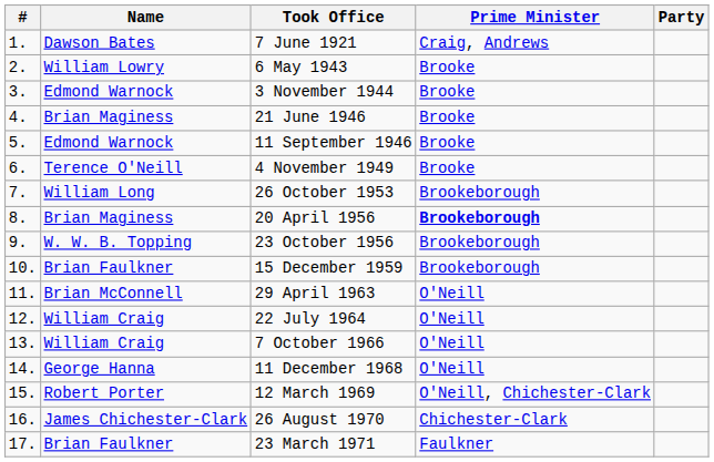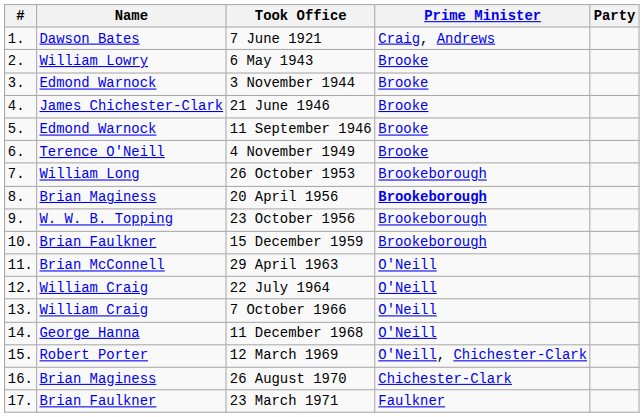 <table class="wikitable">
 <tr>
 <th>#</th>
 <th>Name</th>
 <th>Took Office</th>
 <th><a href='#'>Prime Minister</a></th>
 <th colspan=2>Party</th>
 </tr>
 <tr>
 <td>1.</td>
 <td><a href='#'>Dawson Bates</a></td>
 <td>7 June 1921</td>
 <td><a href='#'>Craig</a>, <a href='#'>Andrews</a></td>
 <td></td>
 </tr>
 <tr>
 <td>2.</td>
 <td><a href='#'>William Lowry</a></td>
 <td>6 May 1943</td>
 <td><a href='#'>Brooke</a></td>
 <td></td>
 </tr>
 <tr>
 <td>3.</td>
 <td><a href='#'>Edmond Warnock</a></td>
 <td>3 November 1944</td>
 <td><a href='#'>Brooke</a></td>
 <td></td>
 </tr>
 <tr>
 <td>4.</td>
-<td><a href='#'>Brian Maginess</a></td>
+<td><a href='#'>James Chichester-Clark</a></td>
 <td>21 June 1946</td>
 <td><a href='#'>Brooke</a></td>
 <td></td>
 </tr>
 <tr>
 <td>5.</td>
 <td><a href='#'>Edmond Warnock</a></td>
 <td>11 September 1946</td>
 <td><a href='#'>Brooke</a></td>
 <td></td>
 </tr>
 <tr>
 <td>6.</td>
 <td><a href='#'>Terence O'Neill</a></td>
 <td>4 November 1949</td>
 <td><a href='#'>Brooke</a></td>
 <td></td>
 </tr>
 <tr>
 <td>7.</td>
 <td><a href='#'>William Long</a></td>
 <td>26 October 1953</td>
 <td><a href='#'>Brookeborough</a></td>
 <td></td>
 </tr>
 <tr>
 <td>8.</td>
 <td><a href='#'>Brian Maginess</a></td>
 <td>20 April 1956</td>
 <td><strong><a href='#'>Brookeborough</a></strong></td>
 <td></td>
 </tr>
 <tr>
 <td>9.</td>
 <td><a href='#'>W. W. B. Topping</a></td>
 <td>23 October 1956</td>
 <td><a href='#'>Brookeborough</a></td>
 <td></td>
 </tr>
 <tr>
 <td>10.</td>
 <td><a href='#'>Brian Faulkner</a></td>
 <td>15 December 1959</td>
 <td><a href='#'>Brookeborough</a></td>
 <td></td>
 </tr>
 <tr>
 <td>11.</td>
 <td><a href='#'>Brian McConnell</a></td>
 <td>29 April 1963</td>
 <td><a href='#'>O'Neill</a></td>
 <td></td>
 </tr>
 <tr>
 <td>12.</td>
 <td><a href='#'>William Craig</a></td>
 <td>22 July 1964</td>
 <td><a href='#'>O'Neill</a></td>
 <td></td>
 </tr>
 <tr>
 <td>13.</td>
 <td><a href='#'>William Craig</a></td>
 <td>7 October 1966</td>
 <td><a href='#'>O'Neill</a></td>
 <td></td>
 </tr>
 <tr>
 <td>14.</td>
 <td><a href='#'>George Hanna</a></td>
 <td>11 December 1968</td>
 <td><a href='#'>O'Neill</a></td>
 <td></td>
 </tr>
 <tr>
 <td>15.</td>
 <td><a href='#'>Robert Porter</a></td>
 <td>12 March 1969</td>
 <td><a href='#'>O'Neill</a>, <a href='#'>Chichester-Clark</a></td>
 <td></td>
 </tr>
 <tr>
 <td>16.</td>
-<td><a href='#'>James Chichester-Clark</a></td>
+<td><a href='#'>Brian Maginess</a></td>
 <td>26 August 1970</td>
 <td><a href='#'>Chichester-Clark</a></td>
 <td></td>
 </tr>
 <tr>
 <td>17.</td>
 <td><a href='#'>Brian Faulkner</a></td>
 <td>23 March 1971</td>
 <td><a href='#'>Faulkner</a></td>
 <td></td>
 </tr>
 </table>
